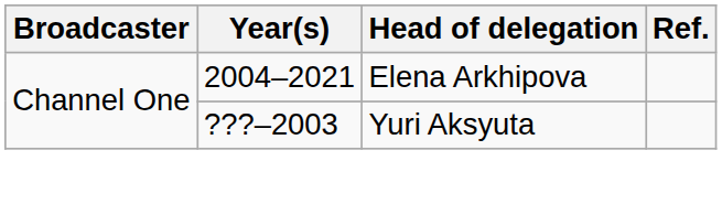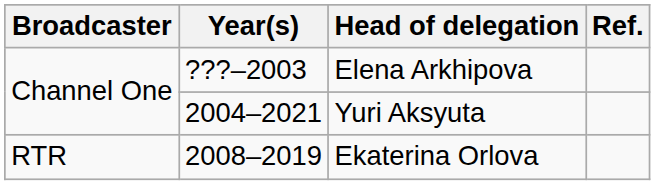 <table class="wikitable plainrowheaders">
 <tr>
 <th>Broadcaster</th>
 <th>Year(s)</th>
 <th>Head of delegation</th>
 <th>Ref.</th>
 </tr>
 <tr>
 <td rowspan="2">Channel One</td>
-<td>2004–2021</td>
+<td>???–2003</td>
 <td>Elena Arkhipova</td>
 <td></td>
 </tr>
 <tr>
-<td>???–2003</td>
+<td>2004–2021</td>
 <td>Yuri Aksyuta</td>
 <td></td>
 </tr>
+<tr>
+<td>RTR</td>
+<td>2008–2019</td>
+<td>Ekaterina Orlova</td>
+<td></td>
+</tr>
 </table>
